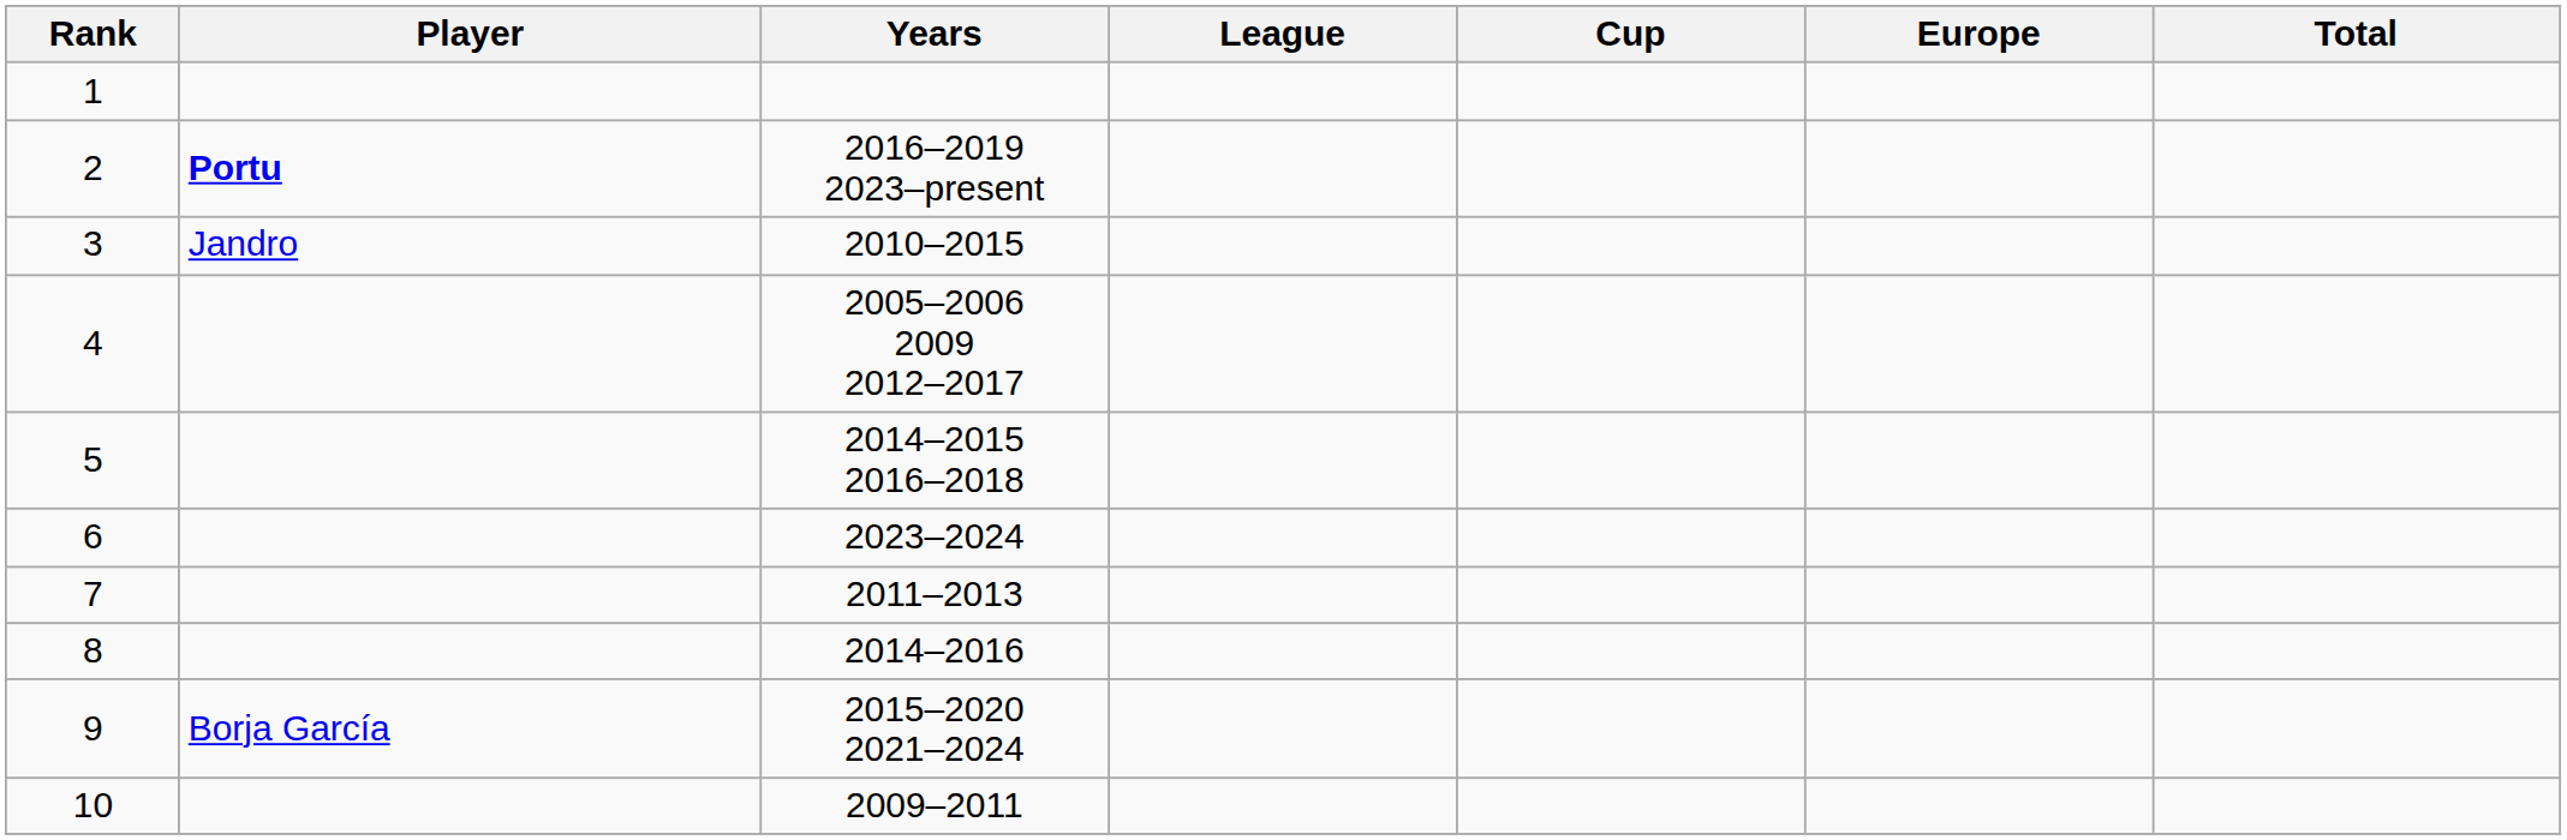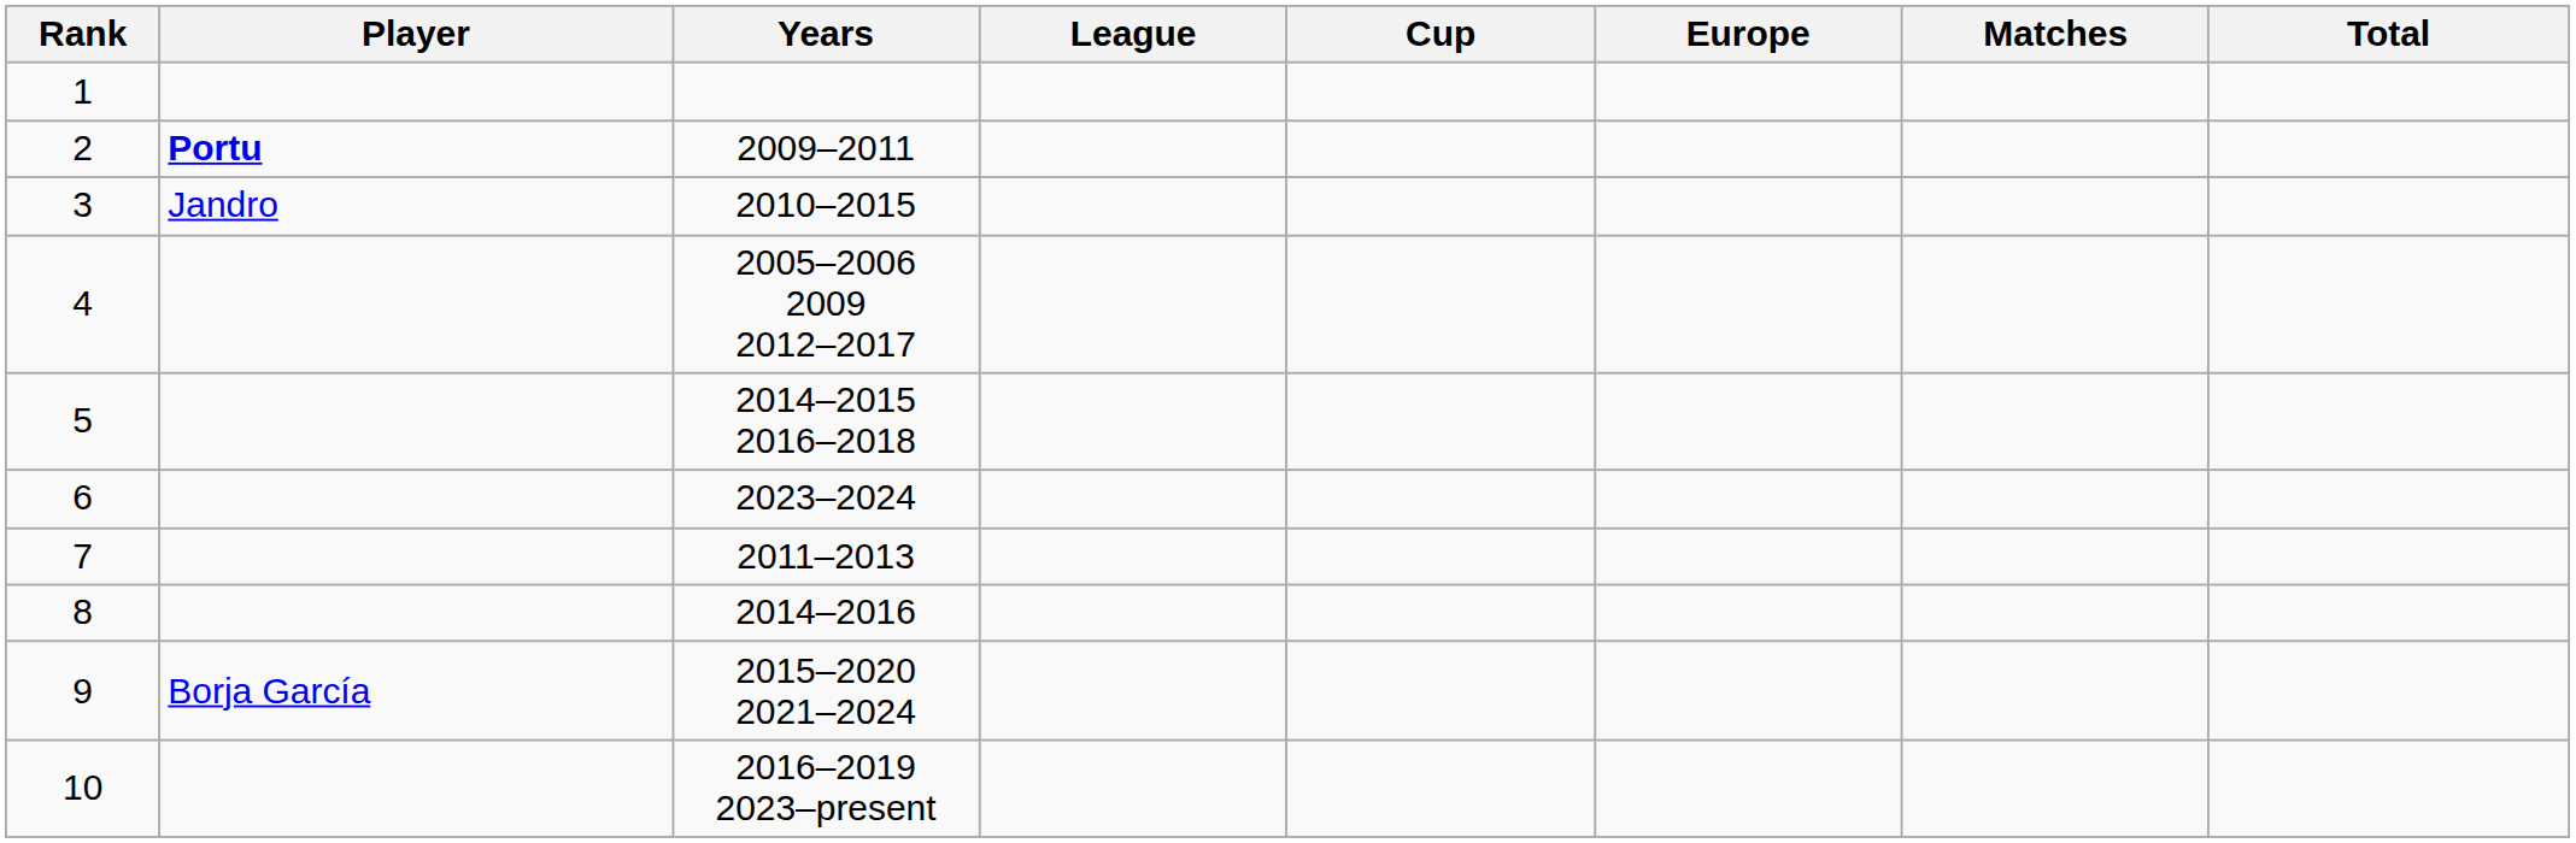 <table class="wikitable sortable" style="text-align:center" width=90%;>
 <tr>
 <th width=6%>Rank</th>
 <th width=20%>Player</th>
 <th width=12%>Years</th>
 <th width=12%>League</th>
 <th width=12%>Cup</th>
 <th width=12%>Europe</th>
+<th width=12%>Matches</th>
 <th width=14%>Total</th>
 </tr>
 <tr>
 <td>1</td>
 <td style="text-align:left"> <strong></strong></td>
 <td></td>
 <td></td>
 <td></td>
 <td></td>
 <td></td>
+<td></td>
 </tr>
 <tr>
 <td>2</td>
 <td style="text-align:left"> <strong><a href='#'>Portu</a></strong></td>
-<td>2016–2019<br>2023–present</td>
+<td>2009–2011</td>
+<td></td>
 <td></td>
 <td></td>
 <td></td>
 <td></td>
 </tr>
 <tr>
 <td>3</td>
 <td style="text-align:left"> <a href='#'>Jandro</a></td>
 <td>2010–2015</td>
 <td></td>
 <td></td>
 <td></td>
 <td></td>
+<td></td>
 </tr>
 <tr>
 <td>4</td>
 <td style="text-align:left"> </td>
 <td>2005–2006<br>2009<br>2012–2017</td>
+<td></td>
 <td></td>
 <td></td>
 <td></td>
 <td></td>
 </tr>
 <tr>
 <td>5</td>
 <td style="text-align:left"> </td>
 <td>2014–2015<br>2016–2018</td>
 <td></td>
 <td></td>
 <td></td>
 <td></td>
+<td></td>
 </tr>
 <tr>
 <td>6</td>
 <td style="text-align:left"> </td>
 <td>2023–2024</td>
+<td></td>
 <td></td>
 <td></td>
 <td></td>
 <td></td>
 </tr>
 <tr>
 <td>7</td>
 <td style="text-align:left"> </td>
 <td>2011–2013</td>
 <td></td>
 <td></td>
 <td></td>
 <td></td>
+<td></td>
 </tr>
 <tr>
 <td>8</td>
 <td style="text-align:left"> </td>
 <td>2014–2016</td>
+<td></td>
 <td></td>
 <td></td>
 <td></td>
 <td></td>
 </tr>
 <tr>
 <td>9</td>
 <td style="text-align:left"> <a href='#'>Borja García</a></td>
 <td>2015–2020<br>2021–2024</td>
 <td></td>
 <td></td>
 <td></td>
 <td></td>
+<td></td>
 </tr>
 <tr>
 <td>10</td>
 <td style="text-align:left"> </td>
-<td>2009–2011</td>
+<td>2016–2019<br>2023–present</td>
+<td></td>
 <td></td>
 <td></td>
 <td></td>
 <td></td>
 </tr>
 </table>
